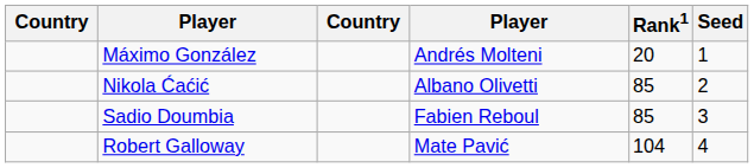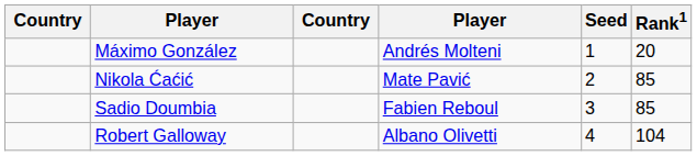 <table class="sortable wikitable">
 <tr>
 <th width="70">Country</th>
 <th width="175">Player</th>
 <th width="70">Country</th>
 <th width="175">Player</th>
+<th>Seed</th>
 <th>Rank<sup>1</sup></th>
-<th>Seed</th>
 </tr>
 <tr>
 <td></td>
 <td><a href='#'>Máximo González</a></td>
 <td></td>
 <td><a href='#'>Andrés Molteni</a></td>
+<td>1</td>
 <td>20</td>
-<td>1</td>
 </tr>
 <tr>
 <td></td>
 <td><a href='#'>Nikola Ćaćić</a></td>
 <td></td>
-<td><a href='#'>Albano Olivetti</a></td>
+<td><a href='#'>Mate Pavić</a></td>
+<td>2</td>
 <td>85</td>
-<td>2</td>
 </tr>
 <tr>
 <td></td>
 <td><a href='#'>Sadio Doumbia</a></td>
 <td></td>
 <td><a href='#'>Fabien Reboul</a></td>
+<td>3</td>
 <td>85</td>
-<td>3</td>
 </tr>
 <tr>
 <td></td>
 <td><a href='#'>Robert Galloway</a></td>
 <td></td>
-<td><a href='#'>Mate Pavić</a></td>
+<td><a href='#'>Albano Olivetti</a></td>
+<td>4</td>
 <td>104</td>
-<td>4</td>
 </tr>
 </table>
